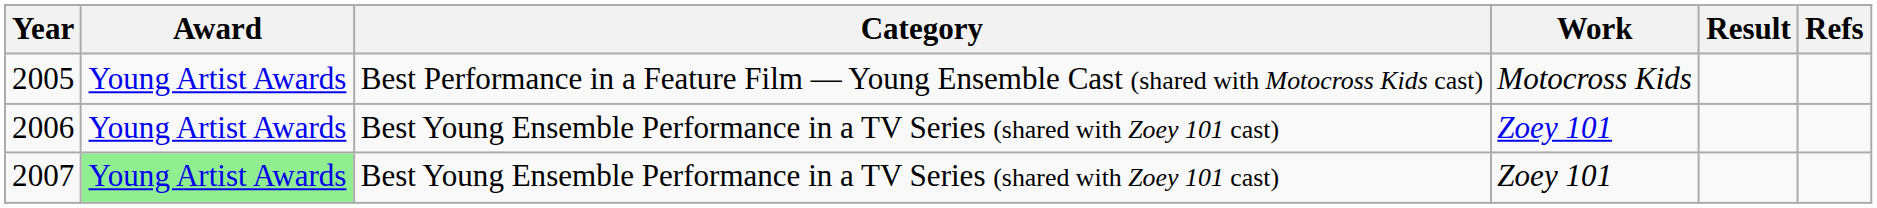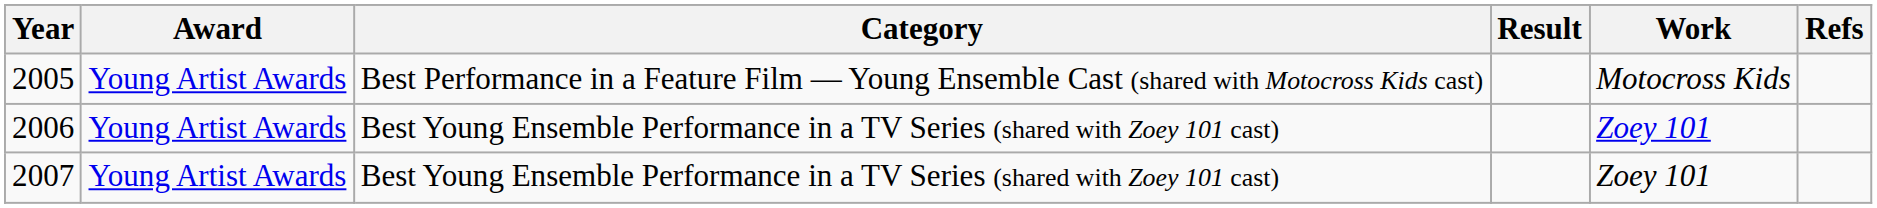 <table class=wikitable>
 <tr>
 <th>Year</th>
 <th>Award</th>
 <th>Category</th>
+<th>Result</th>
 <th>Work</th>
-<th>Result</th>
 <th>Refs</th>
 </tr>
 <tr>
 <td>2005</td>
 <td><a href='#'>Young Artist Awards</a></td>
 <td>Best Performance in a Feature Film — Young Ensemble Cast <small>(shared with <em>Motocross Kids</em> cast)</small></td>
+<td></td>
 <td><em>Motocross Kids</em></td>
-<td></td>
 <td style="text-align:center;"></td>
 </tr>
 <tr>
 <td>2006</td>
 <td><a href='#'>Young Artist Awards</a></td>
 <td>Best Young Ensemble Performance in a TV Series <small>(shared with <em>Zoey 101</em> cast)</small></td>
+<td></td>
 <td><em><a href='#'>Zoey 101</a></em></td>
-<td></td>
 <td style="text-align:center;"></td>
 </tr>
 <tr>
 <td>2007</td>
-<td style="background: lightgreen;"><a href='#'>Young Artist Awards</a></td>
+<td><a href='#'>Young Artist Awards</a></td>
 <td>Best Young Ensemble Performance in a TV Series <small>(shared with <em>Zoey 101</em> cast)</small></td>
+<td></td>
 <td><em>Zoey 101</em></td>
-<td></td>
 <td style="text-align:center;"></td>
 </tr>
 </table>
